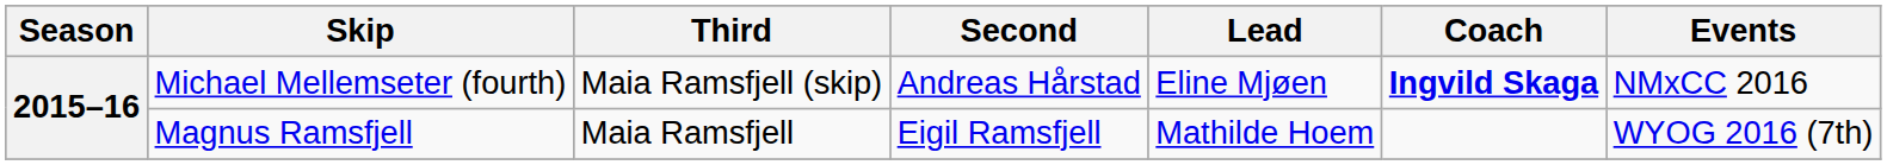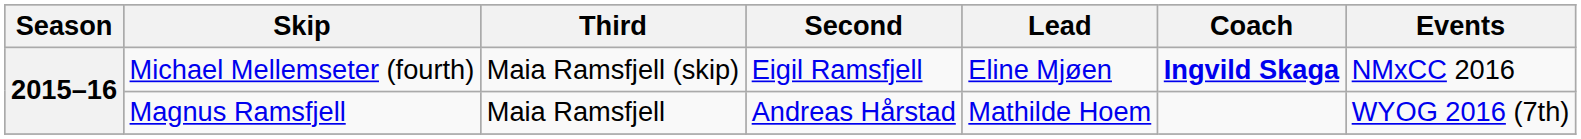 <table class="wikitable">
 <tr>
 <th scope="col">Season</th>
 <th scope="col">Skip</th>
 <th scope="col">Third</th>
 <th scope="col">Second</th>
 <th scope="col">Lead</th>
 <th scope="col">Coach</th>
 <th scope="col">Events</th>
 </tr>
 <tr>
 <th scope="row" rowspan="2">2015–16</th>
 <td><a href='#'>Michael Mellemseter</a> (fourth)</td>
 <td>Maia Ramsfjell (skip)</td>
-<td><a href='#'>Andreas Hårstad</a></td>
+<td><a href='#'>Eigil Ramsfjell</a></td>
 <td><a href='#'>Eline Mjøen</a></td>
 <td><strong><a href='#'>Ingvild Skaga</a></strong></td>
 <td><a href='#'>NMxCC</a> 2016 </td>
 </tr>
 <tr>
 <td><a href='#'>Magnus Ramsfjell</a></td>
 <td>Maia Ramsfjell</td>
-<td><a href='#'>Eigil Ramsfjell</a></td>
+<td><a href='#'>Andreas Hårstad</a></td>
 <td><a href='#'>Mathilde Hoem</a></td>
 <td></td>
 <td><a href='#'>WYOG 2016</a> (7th)</td>
 </tr>
 </table>
